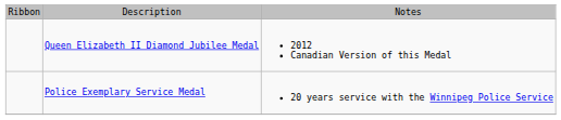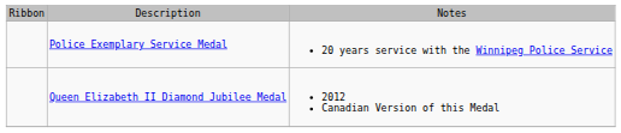 <table class="wikitable" style="margin:1em auto;">
 <tr style="background:silver;" align="center">
 <td>Ribbon</td>
 <td>Description</td>
 <td>Notes</td>
 </tr>
 <tr>
 <td></td>
+<td><a href='#'>Police Exemplary Service Medal</a></td>
+<td><br><ul><li>20 years service with the <a href='#'>Winnipeg Police Service</a></li></ul></td>
+</tr>
+<tr>
+<td></td>
 <td><a href='#'>Queen Elizabeth II Diamond Jubilee Medal</a></td>
 <td><br><ul><li>2012</li><li>Canadian Version of this Medal</li></ul></td>
 </tr>
 <tr>
-<td></td>
-<td><a href='#'>Police Exemplary Service Medal</a></td>
-<td><br><ul><li>20 years service with the <a href='#'>Winnipeg Police Service</a></li></ul></td>
-</tr>
-<tr>
 </tr>
 </table>
